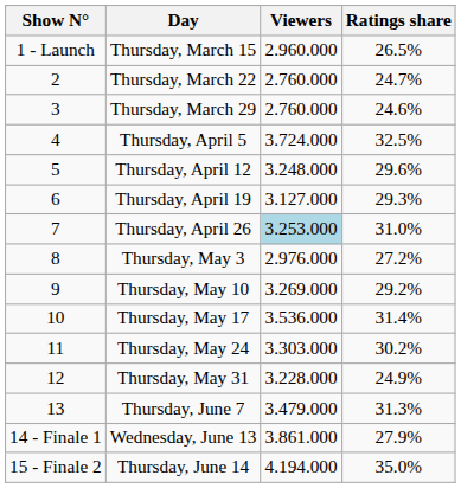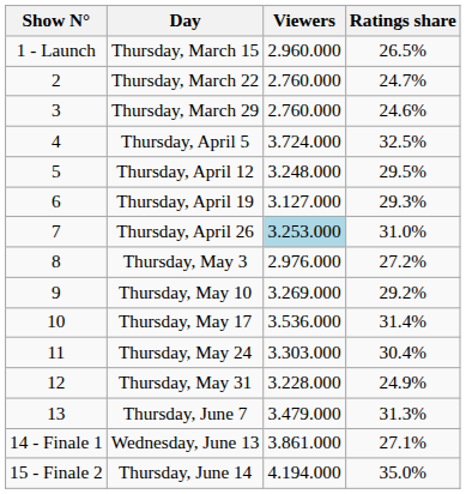 <table class="wikitable sortable centre" style="text-align:center;font-size:90%;">
 <tr>
 <th>Show N°</th>
 <th>Day</th>
 <th>Viewers</th>
 <th>Ratings share</th>
 </tr>
 <tr>
 <td>1 - Launch</td>
 <td>Thursday, March 15</td>
 <td>2.960.000</td>
 <td>26.5%</td>
 </tr>
 <tr>
 <td>2</td>
 <td>Thursday, March 22</td>
 <td>2.760.000</td>
 <td>24.7%</td>
 </tr>
 <tr>
 <td>3</td>
 <td>Thursday, March 29</td>
 <td>2.760.000</td>
 <td>24.6%</td>
 </tr>
 <tr>
 <td>4</td>
 <td>Thursday, April 5</td>
 <td>3.724.000</td>
 <td>32.5%</td>
 </tr>
 <tr>
 <td>5</td>
 <td>Thursday, April 12</td>
 <td>3.248.000</td>
-<td>29.6%</td>
+<td>29.5%</td>
 </tr>
 <tr>
 <td>6</td>
 <td>Thursday, April 19</td>
 <td>3.127.000</td>
 <td>29.3%</td>
 </tr>
 <tr>
 <td>7</td>
 <td>Thursday, April 26</td>
 <td style="background: lightblue;">3.253.000</td>
 <td>31.0%</td>
 </tr>
 <tr>
 <td>8</td>
 <td>Thursday, May 3</td>
 <td>2.976.000</td>
 <td>27.2%</td>
 </tr>
 <tr>
 <td>9</td>
 <td>Thursday, May 10</td>
 <td>3.269.000</td>
 <td>29.2%</td>
 </tr>
 <tr>
 <td>10</td>
 <td>Thursday, May 17</td>
 <td>3.536.000</td>
 <td>31.4%</td>
 </tr>
 <tr>
 <td>11</td>
 <td>Thursday, May 24</td>
 <td>3.303.000</td>
-<td>30.2%</td>
+<td>30.4%</td>
 </tr>
 <tr>
 <td>12</td>
 <td>Thursday, May 31</td>
 <td>3.228.000</td>
 <td>24.9%</td>
 </tr>
 <tr>
 <td>13</td>
 <td>Thursday, June 7</td>
 <td>3.479.000</td>
 <td>31.3%</td>
 </tr>
 <tr>
 <td>14 - Finale 1</td>
 <td>Wednesday, June 13</td>
 <td>3.861.000</td>
-<td>27.9%</td>
+<td>27.1%</td>
 </tr>
 <tr>
 <td>15 - Finale 2</td>
 <td>Thursday, June 14</td>
 <td>4.194.000</td>
 <td>35.0%</td>
 </tr>
 </table>
